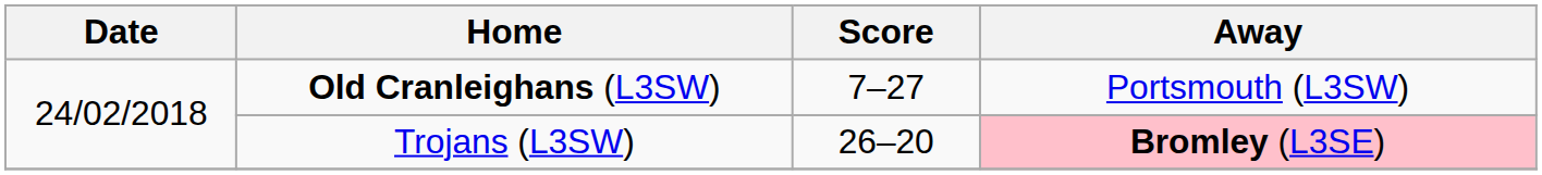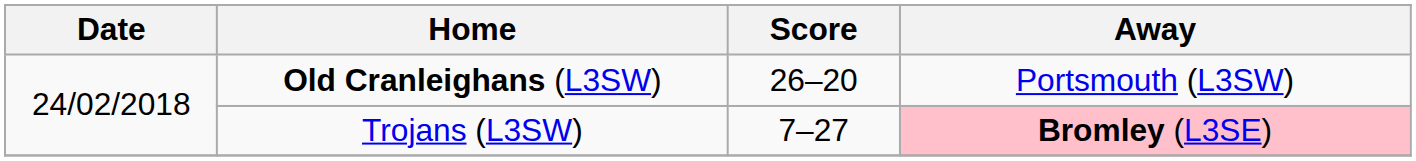 <table class="wikitable" style="text-align: center">
 <tr>
 <th width=100>Date</th>
 <th width=250>Home</th>
 <th width=80>Score</th>
 <th width=250>Away</th>
 </tr>
 <tr>
 <td rowspan=2>24/02/2018</td>
 <td><strong>Old Cranleighans</strong> (<a href='#'>L3SW</a>)</td>
-<td>7–27</td>
+<td>26–20</td>
 <td><a href='#'>Portsmouth</a> (<a href='#'>L3SW</a>)</td>
 </tr>
 <tr>
 <td><a href='#'>Trojans</a> (<a href='#'>L3SW</a>)</td>
-<td>26–20</td>
+<td>7–27</td>
 <td style="background: pink;"><strong>Bromley</strong> (<a href='#'>L3SE</a>)</td>
 </tr>
 <tr>
 </tr>
 </table>
